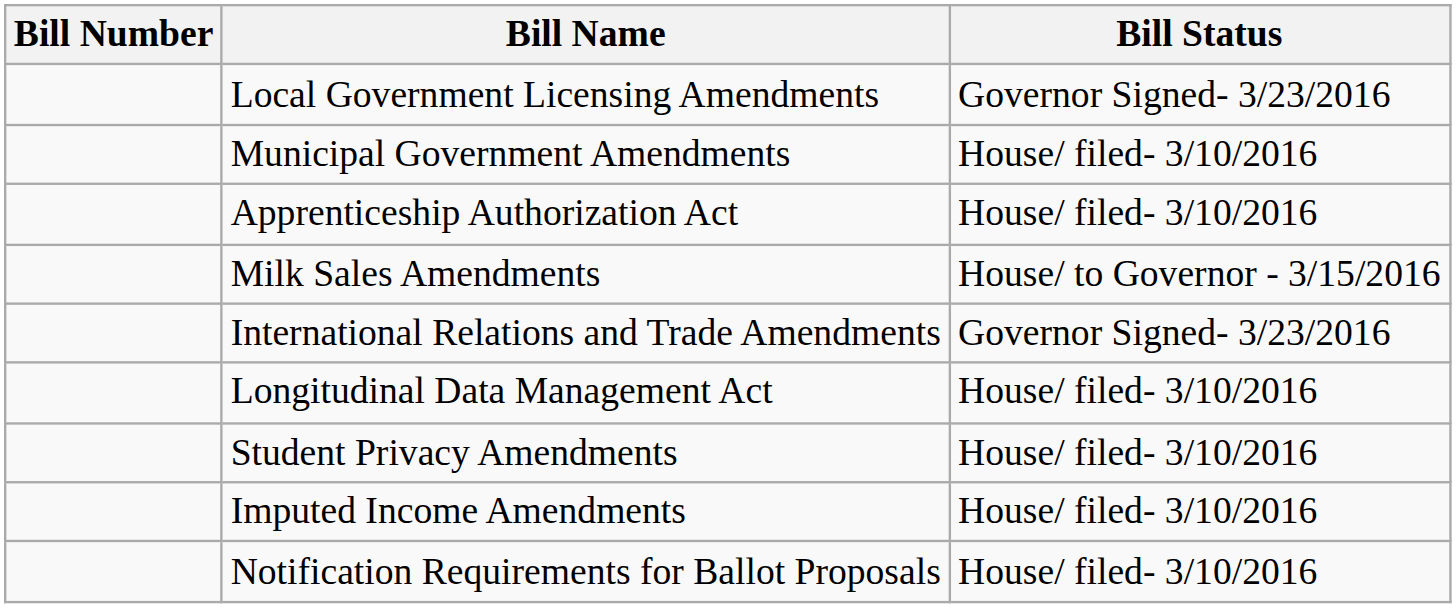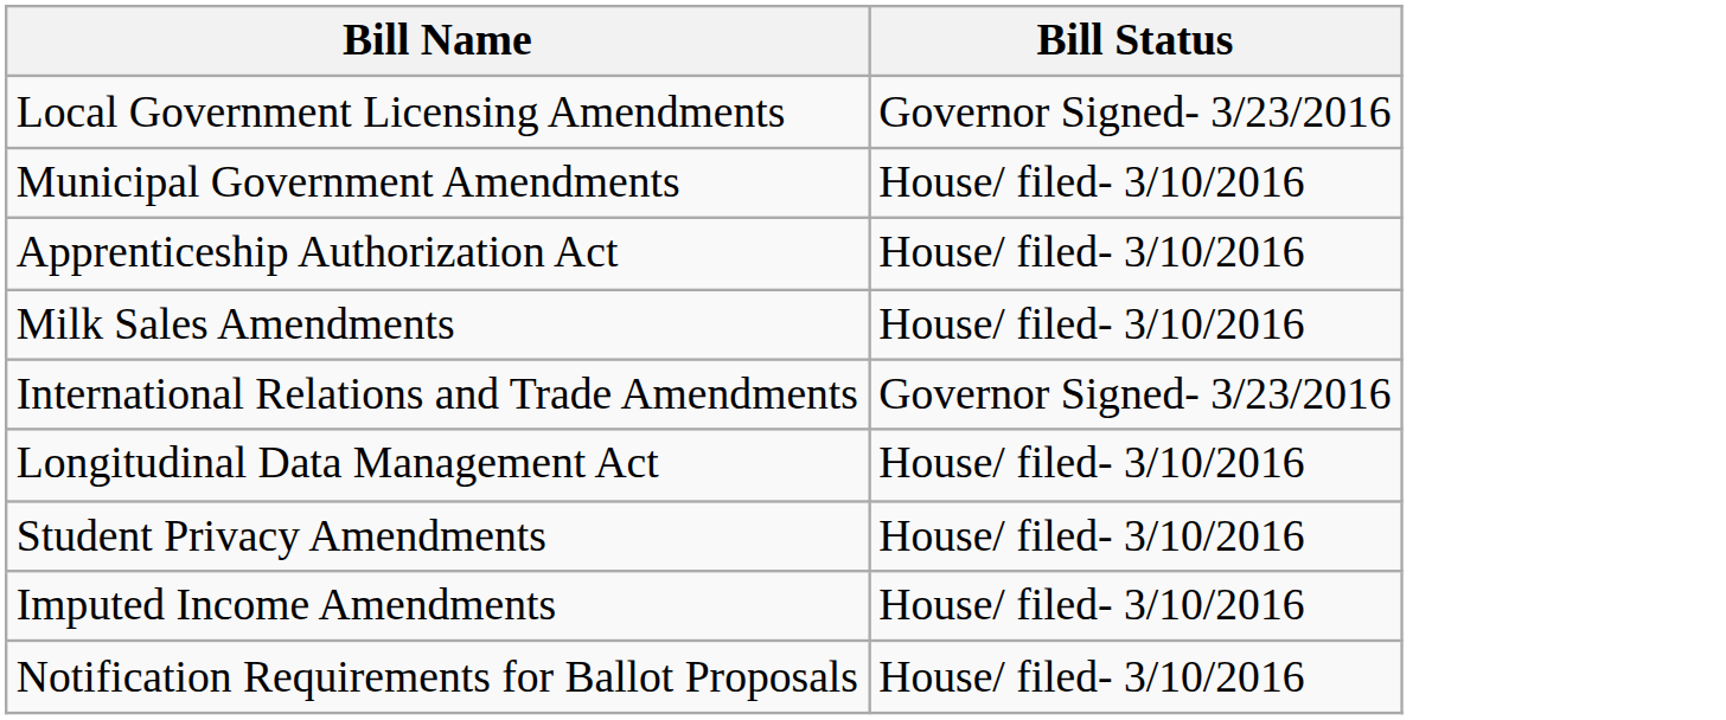 <table class="wikitable">
 <tr>
-<th>Bill Number</th>
 <th>Bill Name</th>
 <th>Bill Status</th>
 </tr>
 <tr>
-<td></td>
 <td>Local Government Licensing Amendments</td>
 <td>Governor Signed- 3/23/2016</td>
 </tr>
 <tr>
-<td></td>
 <td>Municipal Government Amendments</td>
 <td>House/ filed- 3/10/2016</td>
 </tr>
 <tr>
-<td></td>
 <td>Apprenticeship Authorization Act</td>
 <td>House/ filed- 3/10/2016</td>
 </tr>
 <tr>
-<td></td>
 <td>Milk Sales Amendments</td>
-<td>House/ to Governor - 3/15/2016</td>
+<td>House/ filed- 3/10/2016</td>
 </tr>
 <tr>
-<td></td>
 <td>International Relations and Trade Amendments</td>
 <td>Governor Signed- 3/23/2016</td>
 </tr>
 <tr>
-<td></td>
 <td>Longitudinal Data Management Act</td>
 <td>House/ filed- 3/10/2016</td>
 </tr>
 <tr>
-<td></td>
 <td>Student Privacy Amendments</td>
 <td>House/ filed- 3/10/2016</td>
 </tr>
 <tr>
-<td></td>
 <td>Imputed Income Amendments</td>
 <td>House/ filed- 3/10/2016</td>
 </tr>
 <tr>
-<td></td>
 <td>Notification Requirements for Ballot Proposals</td>
 <td>House/ filed- 3/10/2016</td>
 </tr>
 </table>
